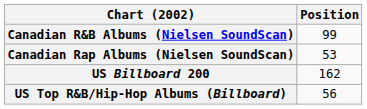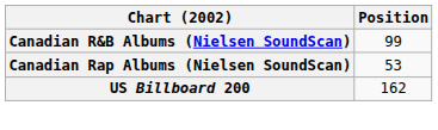 <table class="wikitable sortable plainrowheaders" style="text-align:center">
 <tr>
 <th scope="col">Chart (2002)</th>
 <th scope="col">Position</th>
 </tr>
 <tr>
 <th scope="row">Canadian R&B Albums (<a href='#'>Nielsen SoundScan</a>)</th>
 <td>99</td>
 </tr>
 <tr>
 <th scope="row">Canadian Rap Albums (Nielsen SoundScan)</th>
 <td>53</td>
 </tr>
 <tr>
 <th scope="row">US <em>Billboard</em> 200</th>
 <td>162</td>
 </tr>
-<tr>
-<th scope="row">US Top R&B/Hip-Hop Albums (<em>Billboard</em>)</th>
-<td>56</td>
-</tr>
 </table>
